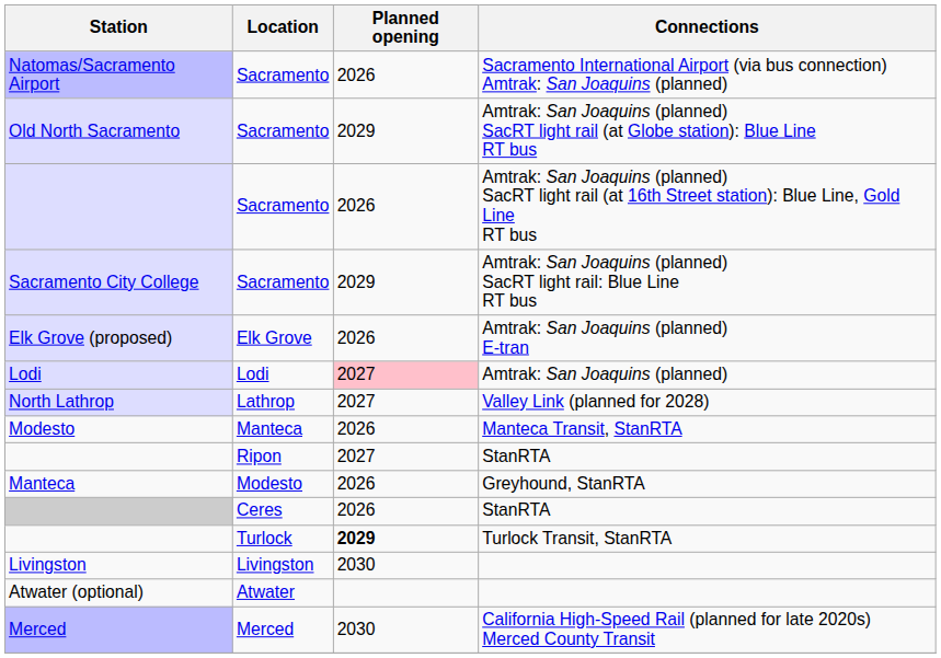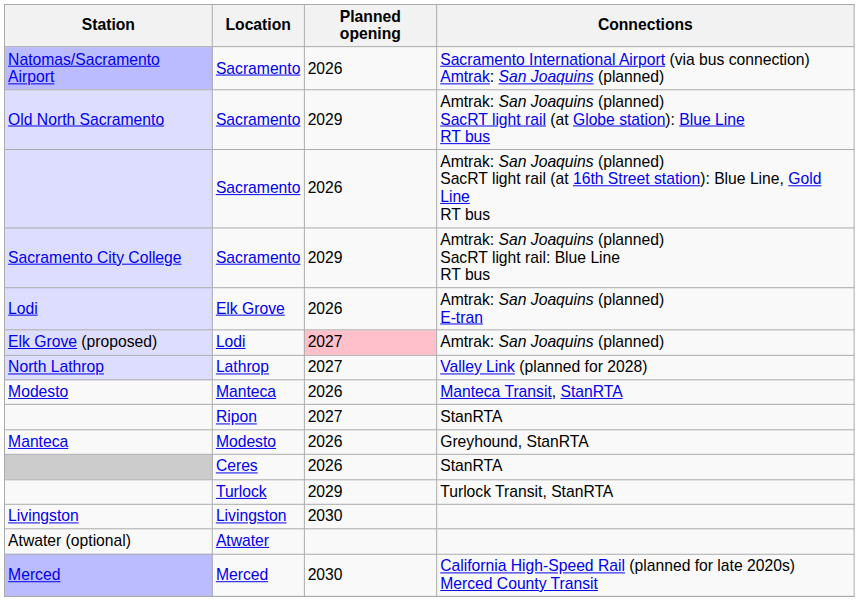 <table class="wikitable plainrowheaders sortable">
 <tr>
 <th>Station</th>
 <th>Location</th>
 <th>Planned opening</th>
 <th class="unsortable">Connections</th>
 </tr>
 <tr>
 <td style="background-color:#BBBBFF"><a href='#'>Natomas/Sacramento Airport</a>  </td>
 <td><a href='#'>Sacramento</a></td>
 <td>2026</td>
 <td> <a href='#'>Sacramento International Airport</a> (via bus connection)<br> <a href='#'>Amtrak</a>: <em><a href='#'>San Joaquins</a></em> (planned)</td>
 </tr>
 <tr>
 <td style="background-color:#DDDDFF"><a href='#'>Old North Sacramento</a> </td>
 <td><a href='#'>Sacramento</a></td>
 <td>2029</td>
 <td> Amtrak: <em>San Joaquins</em> (planned)<br> <a href='#'>SacRT light rail</a> (at <a href='#'>Globe station</a>): <a href='#'>Blue Line</a><br> <a href='#'>RT bus</a></td>
 </tr>
 <tr>
 <td style="background-color:#DDDDFF"> </td>
 <td><a href='#'>Sacramento</a></td>
 <td>2026</td>
 <td> Amtrak: <em>San Joaquins</em> (planned)<br> SacRT light rail (at <a href='#'>16th Street station</a>): Blue Line, <a href='#'>Gold Line</a><br> RT bus</td>
 </tr>
 <tr>
 <td style="background-color:#DDDDFF"><a href='#'>Sacramento City College</a> </td>
 <td><a href='#'>Sacramento</a></td>
 <td>2029</td>
 <td> Amtrak: <em>San Joaquins</em> (planned)<br> SacRT light rail: Blue Line<br> RT bus</td>
 </tr>
 <tr>
-<td style="background-color:#DDDDFF"><a href='#'>Elk Grove</a> (proposed) </td>
+<td style="background-color:#DDDDFF"><a href='#'>Lodi</a> </td>
 <td><a href='#'>Elk Grove</a></td>
 <td>2026</td>
 <td> Amtrak: <em>San Joaquins</em> (planned)<br> <a href='#'>E-tran</a></td>
 </tr>
 <tr>
-<td style="background-color:#DDDDFF"><a href='#'>Lodi</a> </td>
+<td style="background-color:#DDDDFF"><a href='#'>Elk Grove</a> (proposed) </td>
 <td><a href='#'>Lodi</a></td>
 <td style="background: pink;">2027</td>
 <td> Amtrak: <em>San Joaquins</em> (planned)</td>
 </tr>
 <tr>
 <td style="background-color:#DDDDFF"><a href='#'>North Lathrop</a> </td>
 <td><a href='#'>Lathrop</a></td>
 <td>2027</td>
 <td> <a href='#'>Valley Link</a> (planned for 2028)</td>
 </tr>
 <tr>
 <td><a href='#'>Modesto</a></td>
 <td><a href='#'>Manteca</a></td>
 <td>2026</td>
 <td> <a href='#'>Manteca Transit</a>, <a href='#'>StanRTA</a></td>
 </tr>
 <tr>
 <td></td>
 <td><a href='#'>Ripon</a></td>
 <td>2027</td>
 <td> StanRTA</td>
 </tr>
 <tr>
 <td><a href='#'>Manteca</a></td>
 <td><a href='#'>Modesto</a></td>
 <td>2026</td>
 <td> Greyhound, StanRTA</td>
 </tr>
 <tr>
 <td style="background-color:#CCCCCC"> </td>
 <td><a href='#'>Ceres</a></td>
 <td>2026</td>
 <td> StanRTA</td>
 </tr>
 <tr>
 <td></td>
 <td><a href='#'>Turlock</a></td>
-<td><strong>2029</strong></td>
+<td>2029</td>
 <td> Turlock Transit, StanRTA</td>
 </tr>
 <tr>
 <td><a href='#'>Livingston</a></td>
 <td><a href='#'>Livingston</a></td>
 <td>2030</td>
 <td></td>
 </tr>
 <tr>
 <td>Atwater (optional)</td>
 <td><a href='#'>Atwater</a></td>
 <td></td>
 <td></td>
 </tr>
 <tr>
 <td style="background-color:#BBBBFF"><a href='#'>Merced</a>  </td>
 <td><a href='#'>Merced</a></td>
 <td>2030</td>
 <td> <a href='#'>California High-Speed Rail</a> (planned for late 2020s)<br> <a href='#'>Merced County Transit</a></td>
 </tr>
 <tr>
 </tr>
 </table>
